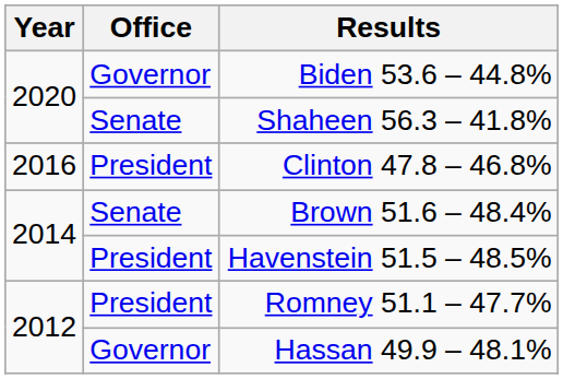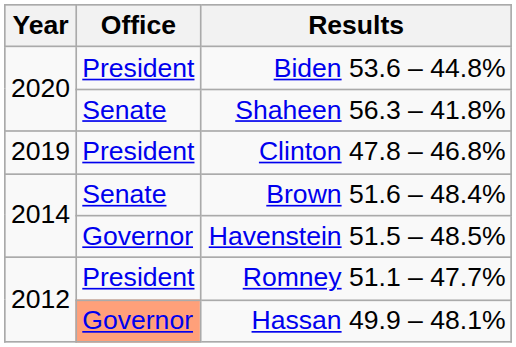 <table class=wikitable>
 <tr>
 <th width="30">Year</th>
 <th width="60">Office</th>
 <th width="180">Results</th>
 </tr>
 <tr>
 <td rowspan="2">2020</td>
-<td><a href='#'>Governor</a></td>
+<td><a href='#'>President</a></td>
 <td align="right" ><a href='#'>Biden</a> 53.6 – 44.8%</td>
 </tr>
 <tr>
 <td><a href='#'>Senate</a></td>
 <td align="right" ><a href='#'>Shaheen</a> 56.3 – 41.8%</td>
 </tr>
 <tr>
-<td>2016</td>
+<td>2019</td>
 <td><a href='#'>President</a></td>
 <td align="right" ><a href='#'>Clinton</a> 47.8 – 46.8%</td>
 </tr>
 <tr>
 <td rowspan="2">2014</td>
 <td><a href='#'>Senate</a></td>
 <td align="right" ><a href='#'>Brown</a> 51.6 – 48.4%</td>
 </tr>
 <tr>
-<td><a href='#'>President</a></td>
+<td><a href='#'>Governor</a></td>
 <td align="right" ><a href='#'>Havenstein</a> 51.5 – 48.5%</td>
 </tr>
 <tr>
 <td rowspan="2">2012</td>
 <td><a href='#'>President</a></td>
 <td align="right" ><a href='#'>Romney</a> 51.1 – 47.7%</td>
 </tr>
 <tr>
-<td><a href='#'>Governor</a></td>
+<td style="background: lightsalmon;"><a href='#'>Governor</a></td>
 <td align="right" ><a href='#'>Hassan</a> 49.9 – 48.1%</td>
 </tr>
 </table>
